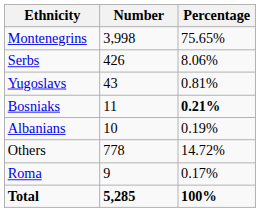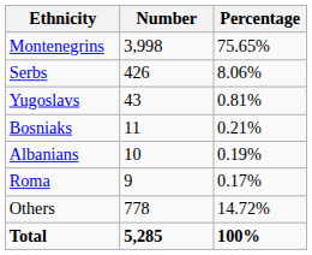 <table class="wikitable">
 <tr>
 <th width="100px">Ethnicity</th>
 <th width="80px">Number</th>
 <th width="80px">Percentage</th>
 </tr>
 <tr>
 <td><a href='#'>Montenegrins</a></td>
 <td>3,998</td>
 <td>75.65%</td>
 </tr>
 <tr>
 <td><a href='#'>Serbs</a></td>
 <td>426</td>
 <td>8.06%</td>
 </tr>
 <tr>
 <td><a href='#'>Yugoslavs</a></td>
 <td>43</td>
 <td>0.81%</td>
 </tr>
 <tr>
 <td><a href='#'>Bosniaks</a></td>
 <td>11</td>
-<td><strong>0.21%</strong></td>
+<td>0.21%</td>
 </tr>
 <tr>
 <td><a href='#'>Albanians</a></td>
 <td>10</td>
 <td>0.19%</td>
 </tr>
 <tr>
+<td><a href='#'>Roma</a></td>
+<td>9</td>
+<td>0.17%</td>
+</tr>
+<tr>
 <td>Others</td>
 <td>778</td>
 <td>14.72%</td>
-</tr>
-<tr>
-<td><a href='#'>Roma</a></td>
-<td>9</td>
-<td>0.17%</td>
 </tr>
 <tr>
 <td><strong>Total</strong></td>
 <td><strong>5,285</strong></td>
 <td><strong>100%</strong></td>
 </tr>
 </table>
